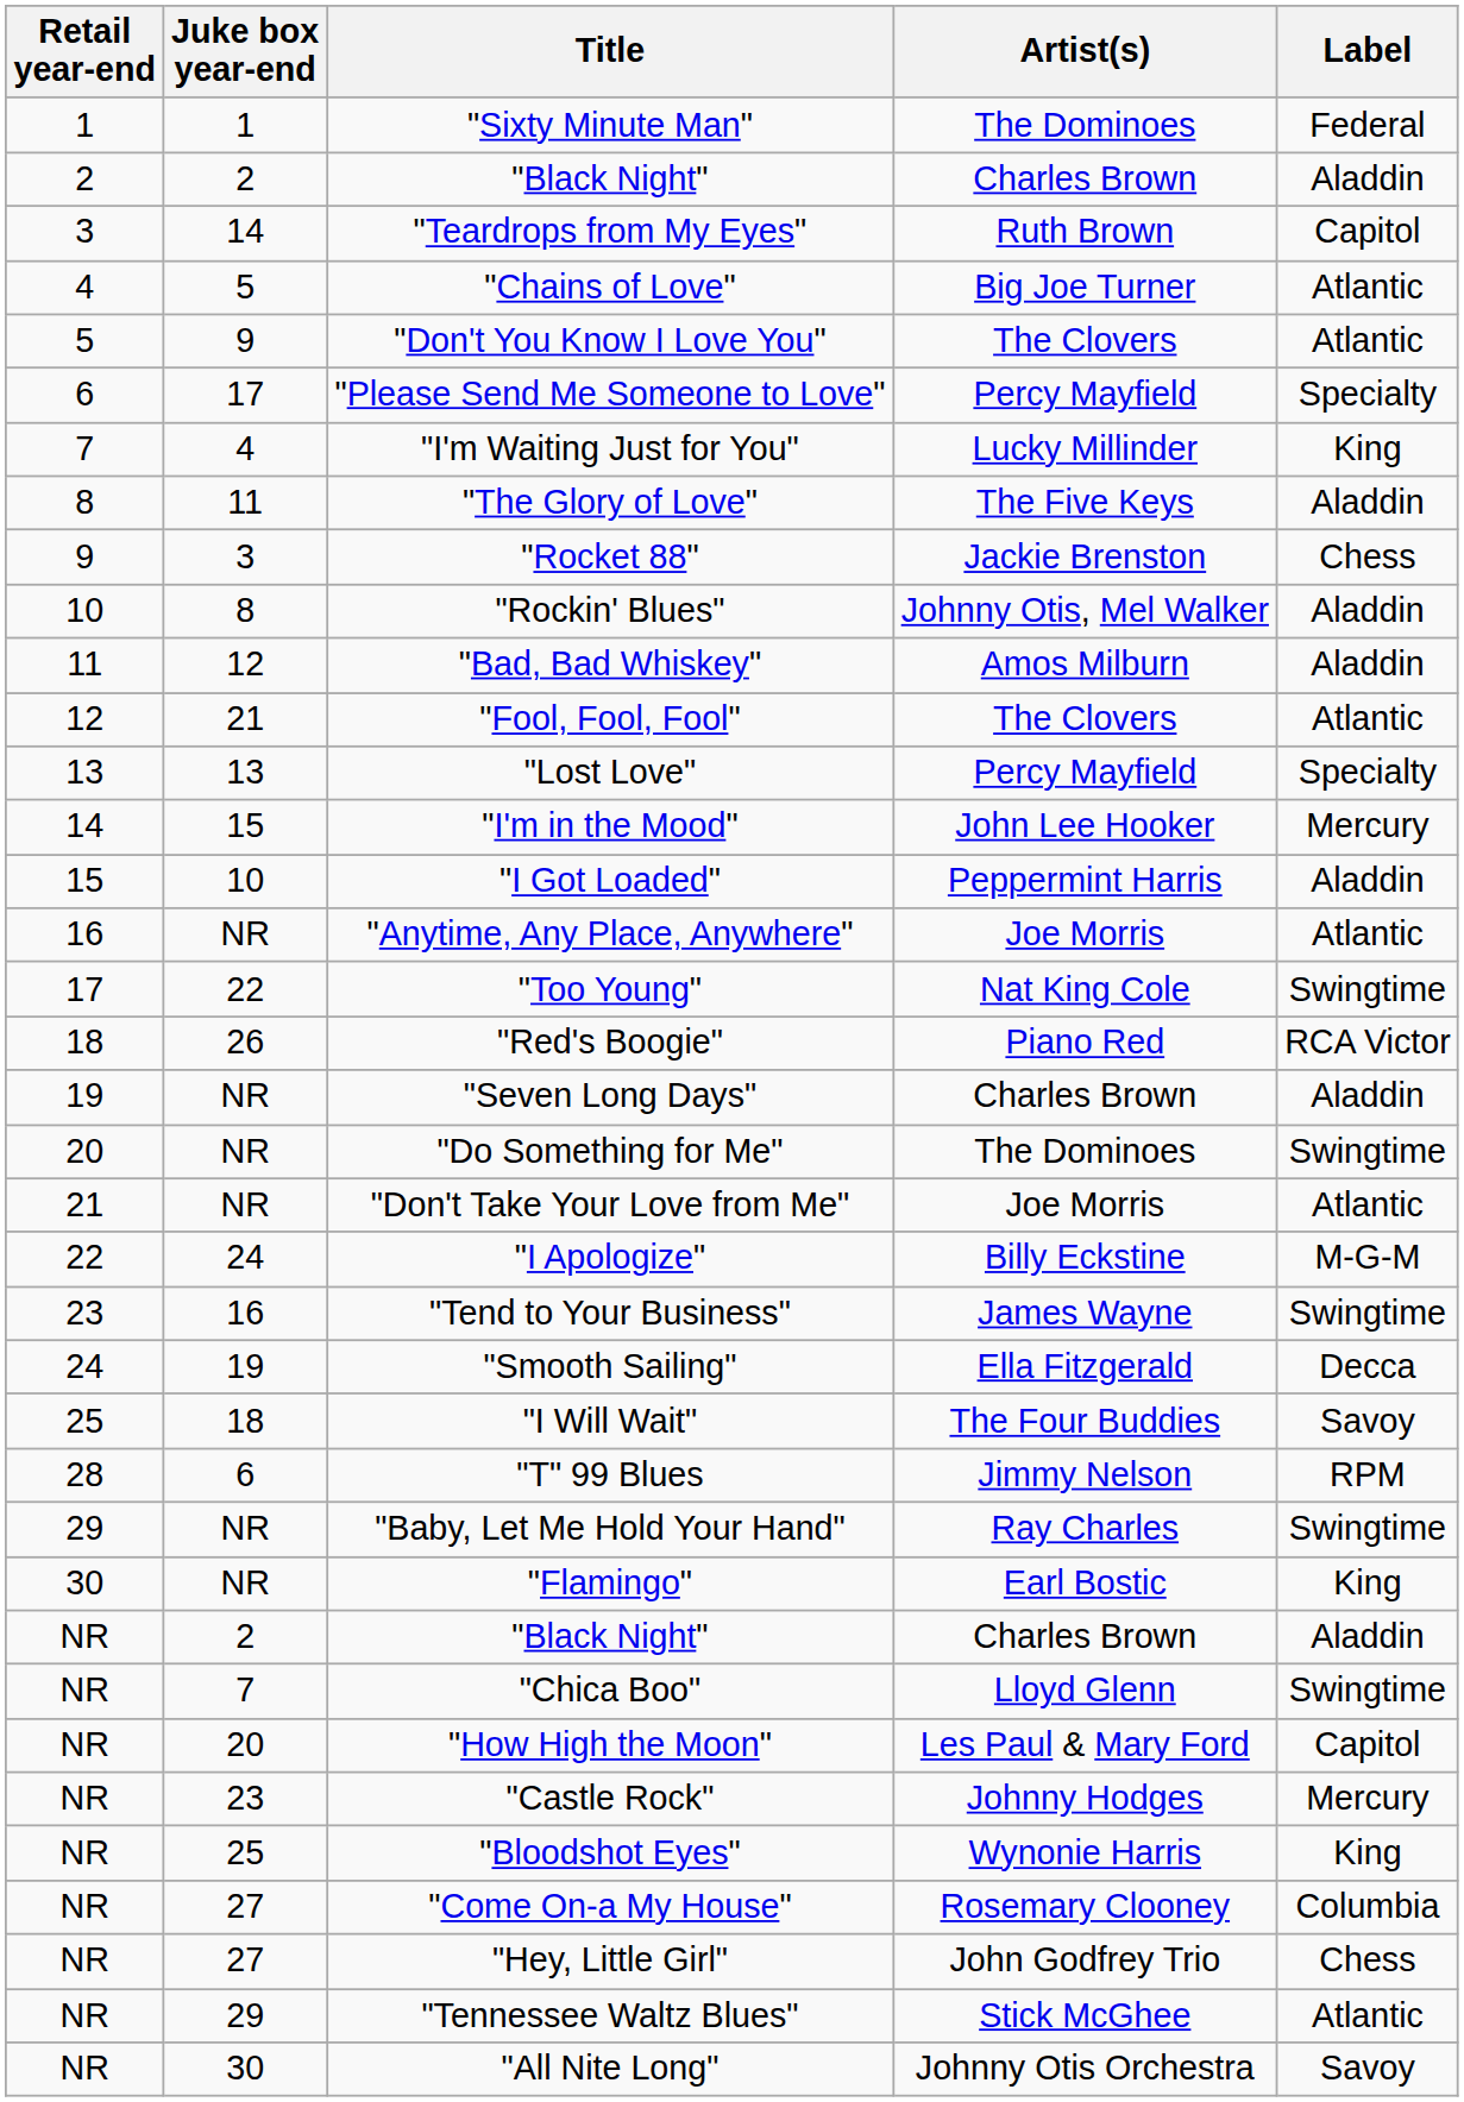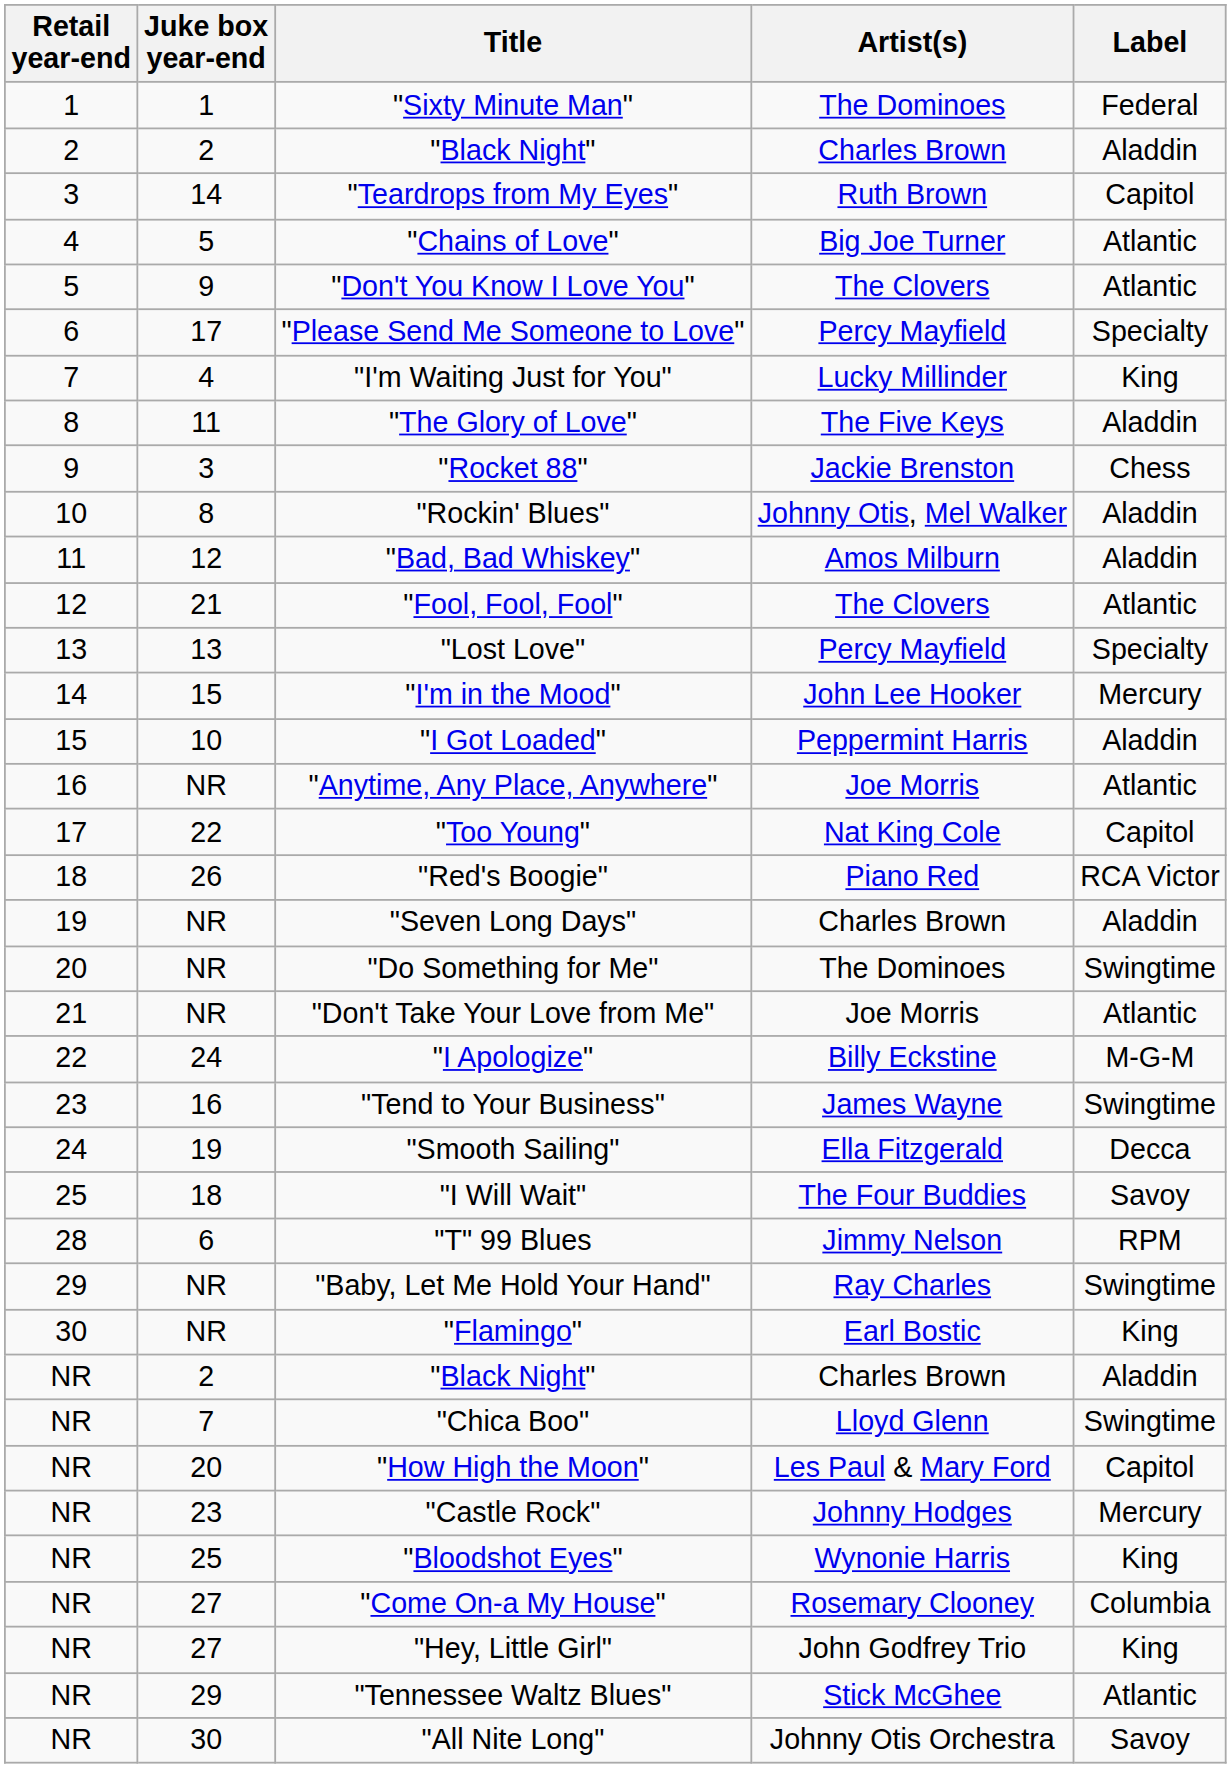 <table class="wikitable sortable" style="text-align: center">
 <tr>
 <th scope="col">Retail<br>year-end</th>
 <th scope="col">Juke box<br>year-end</th>
 <th scope="col">Title</th>
 <th scope="col">Artist(s)</th>
 <th scope="col">Label</th>
 </tr>
 <tr>
 <td>1</td>
 <td>1</td>
 <td>"<a href='#'>Sixty Minute Man</a>"</td>
 <td><a href='#'>The Dominoes</a></td>
 <td>Federal</td>
 </tr>
 <tr>
 <td>2</td>
 <td>2</td>
 <td>"<a href='#'>Black Night</a>"</td>
 <td><a href='#'>Charles Brown</a></td>
 <td>Aladdin</td>
 </tr>
 <tr>
 <td>3</td>
 <td>14</td>
 <td>"<a href='#'>Teardrops from My Eyes</a>"</td>
 <td><a href='#'>Ruth Brown</a></td>
 <td>Capitol</td>
 </tr>
 <tr>
 <td>4</td>
 <td>5</td>
 <td>"<a href='#'>Chains of Love</a>"</td>
 <td><a href='#'>Big Joe Turner</a></td>
 <td>Atlantic</td>
 </tr>
 <tr>
 <td>5</td>
 <td>9</td>
 <td>"<a href='#'>Don't You Know I Love You</a>"</td>
 <td><a href='#'>The Clovers</a></td>
 <td>Atlantic</td>
 </tr>
 <tr>
 <td>6</td>
 <td>17</td>
 <td>"<a href='#'>Please Send Me Someone to Love</a>"</td>
 <td><a href='#'>Percy Mayfield</a></td>
 <td>Specialty</td>
 </tr>
 <tr>
 <td>7</td>
 <td>4</td>
 <td>"I'm Waiting Just for You"</td>
 <td><a href='#'>Lucky Millinder</a></td>
 <td>King</td>
 </tr>
 <tr>
 <td>8</td>
 <td>11</td>
 <td>"<a href='#'>The Glory of Love</a>"</td>
 <td><a href='#'>The Five Keys</a></td>
 <td>Aladdin</td>
 </tr>
 <tr>
 <td>9</td>
 <td>3</td>
 <td>"<a href='#'>Rocket 88</a>"</td>
 <td><a href='#'>Jackie Brenston</a></td>
 <td>Chess</td>
 </tr>
 <tr>
 <td>10</td>
 <td>8</td>
 <td>"Rockin' Blues"</td>
 <td><a href='#'>Johnny Otis</a>, <a href='#'>Mel Walker</a></td>
 <td>Aladdin</td>
 </tr>
 <tr>
 <td>11</td>
 <td>12</td>
 <td>"<a href='#'>Bad, Bad Whiskey</a>"</td>
 <td><a href='#'>Amos Milburn</a></td>
 <td>Aladdin</td>
 </tr>
 <tr>
 <td>12</td>
 <td>21</td>
 <td>"<a href='#'>Fool, Fool, Fool</a>"</td>
 <td><a href='#'>The Clovers</a></td>
 <td>Atlantic</td>
 </tr>
 <tr>
 <td>13</td>
 <td>13</td>
 <td>"Lost Love"</td>
 <td><a href='#'>Percy Mayfield</a></td>
 <td>Specialty</td>
 </tr>
 <tr>
 <td>14</td>
 <td>15</td>
 <td>"<a href='#'>I'm in the Mood</a>"</td>
 <td><a href='#'>John Lee Hooker</a></td>
 <td>Mercury</td>
 </tr>
 <tr>
 <td>15</td>
 <td>10</td>
 <td>"<a href='#'>I Got Loaded</a>"</td>
 <td><a href='#'>Peppermint Harris</a></td>
 <td>Aladdin</td>
 </tr>
 <tr>
 <td>16</td>
 <td>NR</td>
 <td>"<a href='#'>Anytime, Any Place, Anywhere</a>"</td>
 <td><a href='#'>Joe Morris</a></td>
 <td>Atlantic</td>
 </tr>
 <tr>
 <td>17</td>
 <td>22</td>
 <td>"<a href='#'>Too Young</a>"</td>
 <td><a href='#'>Nat King Cole</a></td>
-<td>Swingtime</td>
+<td>Capitol</td>
 </tr>
 <tr>
 <td>18</td>
 <td>26</td>
 <td>"Red's Boogie"</td>
 <td><a href='#'>Piano Red</a></td>
 <td>RCA Victor</td>
 </tr>
 <tr>
 <td>19</td>
 <td>NR</td>
 <td>"Seven Long Days"</td>
 <td>Charles Brown</td>
 <td>Aladdin</td>
 </tr>
 <tr>
 <td>20</td>
 <td>NR</td>
 <td>"Do Something for Me"</td>
 <td>The Dominoes</td>
 <td>Swingtime</td>
 </tr>
 <tr>
 <td>21</td>
 <td>NR</td>
 <td>"Don't Take Your Love from Me"</td>
 <td>Joe Morris</td>
 <td>Atlantic</td>
 </tr>
 <tr>
 <td>22</td>
 <td>24</td>
 <td>"<a href='#'>I Apologize</a>"</td>
 <td><a href='#'>Billy Eckstine</a></td>
 <td>M-G-M</td>
 </tr>
 <tr>
 <td>23</td>
 <td>16</td>
 <td>"Tend to Your Business"</td>
 <td><a href='#'>James Wayne</a></td>
 <td>Swingtime</td>
 </tr>
 <tr>
 <td>24</td>
 <td>19</td>
 <td>"Smooth Sailing"</td>
 <td><a href='#'>Ella Fitzgerald</a></td>
 <td>Decca</td>
 </tr>
 <tr>
 <td>25</td>
 <td>18</td>
 <td>"I Will Wait"</td>
 <td><a href='#'>The Four Buddies</a></td>
 <td>Savoy</td>
 </tr>
 <tr>
 <td>28</td>
 <td>6</td>
 <td>"T" 99 Blues</td>
 <td><a href='#'>Jimmy Nelson</a></td>
 <td>RPM</td>
 </tr>
 <tr>
 <td>29</td>
 <td>NR</td>
 <td>"Baby, Let Me Hold Your Hand"</td>
 <td><a href='#'>Ray Charles</a></td>
 <td>Swingtime</td>
 </tr>
 <tr>
 <td>30</td>
 <td>NR</td>
 <td>"<a href='#'>Flamingo</a>"</td>
 <td><a href='#'>Earl Bostic</a></td>
 <td>King</td>
 </tr>
 <tr>
 <td>NR</td>
 <td>2</td>
 <td>"<a href='#'>Black Night</a>"</td>
 <td>Charles Brown</td>
 <td>Aladdin</td>
 </tr>
 <tr>
 <td>NR</td>
 <td>7</td>
 <td>"Chica Boo"</td>
 <td><a href='#'>Lloyd Glenn</a></td>
 <td>Swingtime</td>
 </tr>
 <tr>
 <td>NR</td>
 <td>20</td>
 <td>"<a href='#'>How High the Moon</a>"</td>
 <td><a href='#'>Les Paul</a> & <a href='#'>Mary Ford</a></td>
 <td>Capitol</td>
 </tr>
 <tr>
 <td>NR</td>
 <td>23</td>
 <td>"Castle Rock"</td>
 <td><a href='#'>Johnny Hodges</a></td>
 <td>Mercury</td>
 </tr>
 <tr>
 <td>NR</td>
 <td>25</td>
 <td>"<a href='#'>Bloodshot Eyes</a>"</td>
 <td><a href='#'>Wynonie Harris</a></td>
 <td>King</td>
 </tr>
 <tr>
 <td>NR</td>
 <td>27</td>
 <td>"<a href='#'>Come On-a My House</a>"</td>
 <td><a href='#'>Rosemary Clooney</a></td>
 <td>Columbia</td>
 </tr>
 <tr>
 <td>NR</td>
 <td>27</td>
 <td>"Hey, Little Girl"</td>
 <td>John Godfrey Trio</td>
-<td>Chess</td>
+<td>King</td>
 </tr>
 <tr>
 <td>NR</td>
 <td>29</td>
 <td>"Tennessee Waltz Blues"</td>
 <td><a href='#'>Stick McGhee</a></td>
 <td>Atlantic</td>
 </tr>
 <tr>
 <td>NR</td>
 <td>30</td>
 <td>"All Nite Long"</td>
 <td>Johnny Otis Orchestra</td>
 <td>Savoy</td>
 </tr>
 </table>
